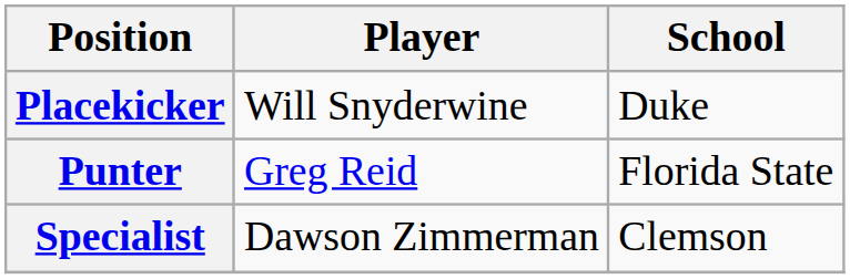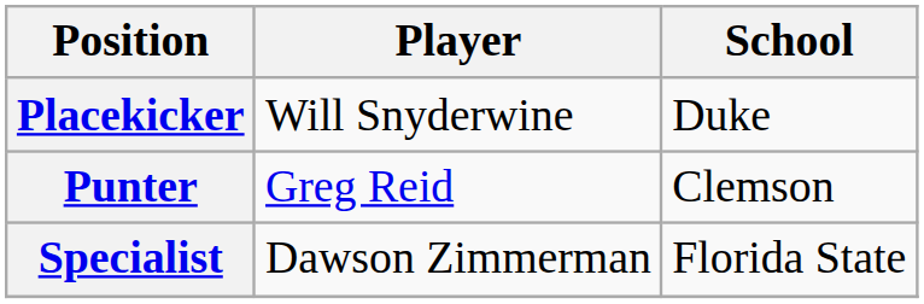 <table class="wikitable">
 <tr>
 <th>Position</th>
 <th>Player</th>
 <th>School</th>
 </tr>
 <tr>
 <th rowspan="1"><a href='#'>Placekicker</a></th>
 <td>Will Snyderwine</td>
 <td>Duke</td>
 </tr>
 <tr>
 <th rowspan="1"><a href='#'>Punter</a></th>
 <td><a href='#'>Greg Reid</a></td>
-<td>Florida State</td>
+<td>Clemson</td>
 </tr>
 <tr>
 <th rowspan="1"><a href='#'>Specialist</a></th>
 <td>Dawson Zimmerman</td>
-<td>Clemson</td>
+<td>Florida State</td>
 </tr>
 <tr>
 </tr>
 </table>
